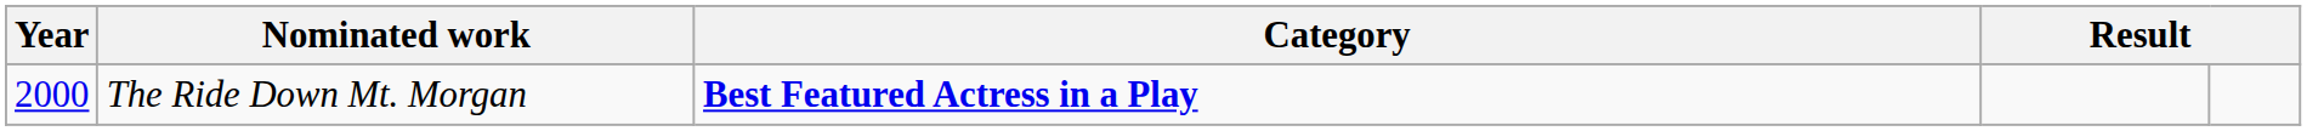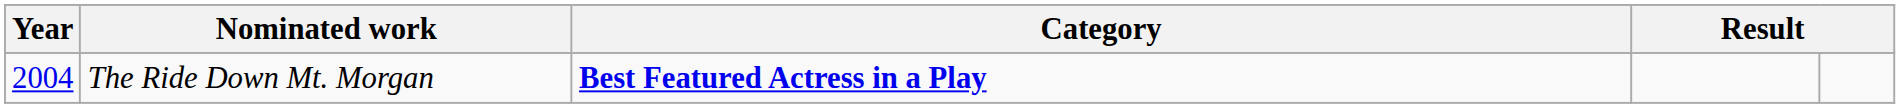 <table class=wikitable>
 <tr>
 <th width=4%>Year</th>
 <th width=26%>Nominated work</th>
 <th width=56%>Category</th>
 <th width=14% colspan=2>Result</th>
 </tr>
 <tr>
-<td><a href='#'>2000</a></td>
+<td><a href='#'>2004</a></td>
 <td><em>The Ride Down Mt. Morgan</em></td>
 <td><strong><a href='#'>Best Featured Actress in a Play</a></strong></td>
 <td></td>
 <td width=4% align=center></td>
 </tr>
 </table>
